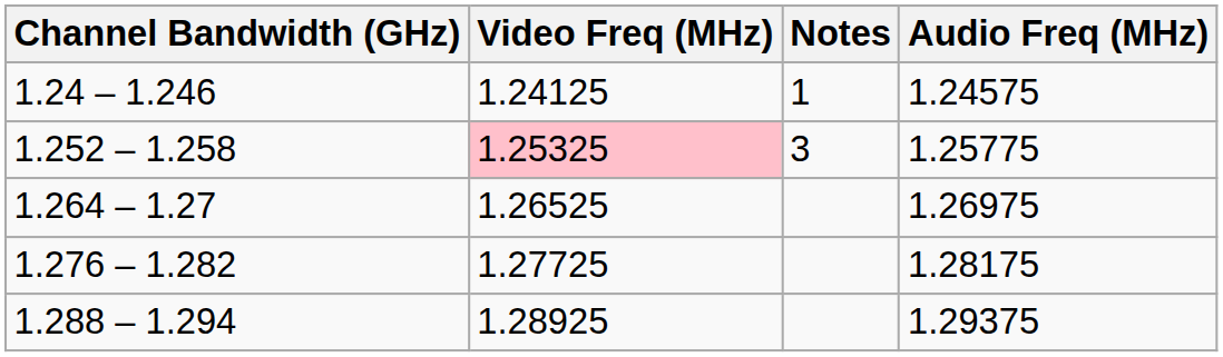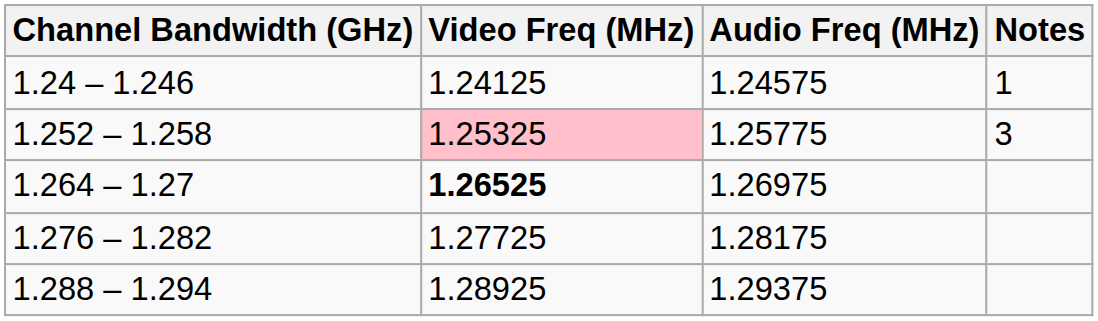 <table class="wikitable">
 <tr>
 <th>Channel Bandwidth (GHz)</th>
 <th>Video Freq (MHz)</th>
+<th>Audio Freq (MHz)</th>
 <th>Notes</th>
-<th>Audio Freq (MHz)</th>
 </tr>
 <tr>
 <td>1.24 – 1.246</td>
 <td>1.24125</td>
+<td>1.24575</td>
 <td>1</td>
-<td>1.24575</td>
 </tr>
 <tr>
 <td>1.252 – 1.258</td>
 <td style="background: pink;">1.25325</td>
+<td>1.25775</td>
 <td>3</td>
-<td>1.25775</td>
 </tr>
 <tr>
 <td>1.264 – 1.27</td>
-<td>1.26525</td>
+<td><strong>1.26525</strong></td>
+<td>1.26975</td>
 <td></td>
-<td>1.26975</td>
 </tr>
 <tr>
 <td>1.276 – 1.282</td>
 <td>1.27725</td>
+<td>1.28175</td>
 <td></td>
-<td>1.28175</td>
 </tr>
 <tr>
 <td>1.288 – 1.294</td>
 <td>1.28925</td>
+<td>1.29375</td>
 <td></td>
-<td>1.29375</td>
 </tr>
 </table>
